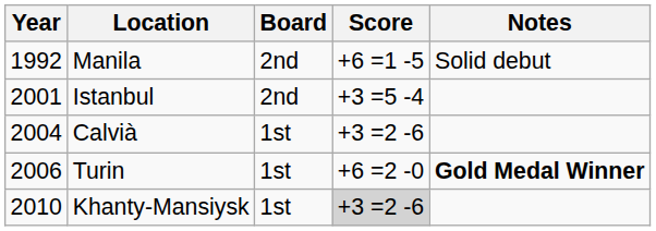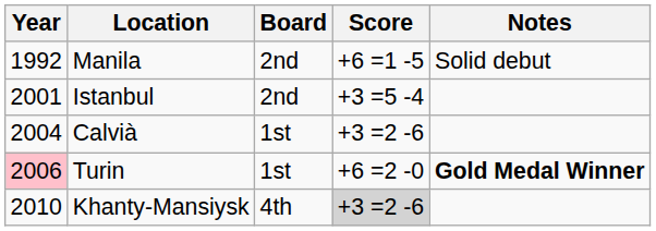 <table class="wikitable">
 <tr>
 <th>Year</th>
 <th>Location</th>
 <th>Board</th>
 <th>Score</th>
 <th>Notes</th>
 </tr>
 <tr>
 <td>1992</td>
 <td>Manila</td>
 <td>2nd</td>
 <td>+6 =1 -5</td>
 <td>Solid debut</td>
 </tr>
 <tr>
 <td>2001</td>
 <td>Istanbul</td>
 <td>2nd</td>
 <td>+3 =5 -4</td>
 <td></td>
 </tr>
 <tr>
 <td>2004</td>
 <td>Calvià</td>
 <td>1st</td>
 <td>+3 =2 -6</td>
 <td></td>
 </tr>
 <tr>
-<td>2006</td>
+<td style="background: pink;">2006</td>
 <td>Turin</td>
 <td>1st</td>
 <td>+6 =2 -0</td>
 <td><strong>Gold Medal Winner</strong></td>
 </tr>
 <tr>
 <td>2010</td>
 <td>Khanty-Mansiysk</td>
-<td>1st</td>
+<td>4th</td>
 <td style="background: lightgrey;">+3 =2 -6</td>
 <td></td>
 </tr>
 </table>
